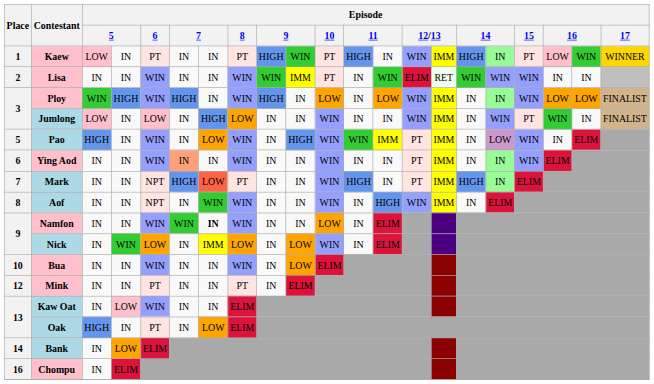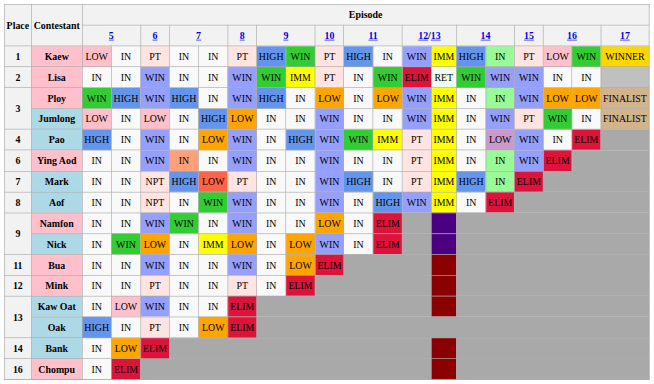 <table class="wikitable" style="text-align: center; font-size:95%; line-height:25px;">
 <tr>
 <th rowspan="2">Place</th>
 <th rowspan=2>Contestant</th>
 <th colspan="22">Episode</th>
 </tr>
 <tr>
 <th colspan="2"><a href='#'>5</a></th>
 <th><a href='#'>6</a></th>
 <th colspan="2"><a href='#'>7</a></th>
 <th><a href='#'>8</a></th>
 <th colspan="2"><a href='#'>9</a></th>
 <th><a href='#'>10</a></th>
 <th colspan="2"><a href='#'>11</a></th>
 <th colspan="2"><a href='#'>12</a>/<a href='#'>13</a></th>
 <th colspan="2"><a href='#'>14</a></th>
 <th><a href='#'>15</a></th>
 <th colspan="2"><a href='#'>16</a></th>
 <th><a href='#'>17</a></th>
 </tr>
 <tr>
 <th>1</th>
 <th style="background:pink;">Kaew</th>
 <td style="background:pink;">LOW</td>
 <td>IN</td>
 <td style="background:mistyrose;">PT</td>
 <td>IN</td>
 <td>IN</td>
 <td style="background:mistyrose;">PT</td>
 <td style="background:cornflowerblue;">HIGH</td>
 <td style="background:limegreen;">WIN</td>
 <td style="background:mistyrose;">PT</td>
 <td style="background:cornflowerblue;">HIGH</td>
 <td>IN</td>
 <td style="background:#959FFD;">WIN</td>
 <td style="background:yellow">IMM</td>
 <td style="background:cornflowerblue;">HIGH</td>
 <td style="background:palegreen;">IN</td>
 <td style="background:mistyrose;">PT</td>
 <td style="background:pink;">LOW</td>
 <td style="background:limegreen;">WIN</td>
 <td style="background:gold">WINNER</td>
 </tr>
 <tr>
 <th>2</th>
 <th style="background:pink;">Lisa</th>
 <td>IN</td>
 <td>IN</td>
 <td style="background:#959FFD;">WIN</td>
 <td>IN</td>
 <td>IN</td>
 <td style="background:#959FFD;">WIN</td>
 <td style="background:limegreen">WIN</td>
 <td style="background:yellow">IMM</td>
 <td style="background:mistyrose;">PT</td>
 <td>IN</td>
 <td style="background:limegreen">WIN</td>
 <td style="background:crimson;">ELIM</td>
 <td style="background:honeydew;">RET</td>
 <td style="background:limegreen">WIN</td>
 <td style="background:#959FFD;">WIN</td>
 <td style="background:#959FFD;">WIN</td>
 <td>IN</td>
 <td>IN</td>
 <td style="background:silver"></td>
 </tr>
 <tr>
 <th rowspan=2>3</th>
 <th style="background:pink;">Ploy</th>
 <td style="background:limegreen;">WIN</td>
 <td style="background:cornflowerblue;">HIGH</td>
 <td style="background:#959FFD;">WIN</td>
 <td style="background:cornflowerblue;">HIGH</td>
 <td>IN</td>
 <td style="background:#959FFD;">WIN</td>
 <td style="background:cornflowerblue;">HIGH</td>
 <td>IN</td>
 <td style="background:orange;">LOW</td>
 <td>IN</td>
 <td style="background:orange;">LOW</td>
 <td style="background:#959FFD;">WIN</td>
 <td style="background:yellow">IMM</td>
 <td>IN</td>
 <td style="background:palegreen;">IN</td>
 <td style="background:#959FFD;">WIN</td>
 <td style="background:orange;">LOW</td>
 <td style="background:orange;">LOW</td>
 <td style="background:tan;">FINALIST</td>
 </tr>
 <tr>
 <th style="background:lightblue;">Jumlong</th>
 <td style="background:pink;">LOW</td>
 <td>IN</td>
 <td style="background:pink;">LOW</td>
 <td>IN</td>
 <td style="background:cornflowerblue;">HIGH</td>
 <td style="background:orange;">LOW</td>
 <td>IN</td>
 <td>IN</td>
 <td style="background:#959FFD;">WIN</td>
 <td>IN</td>
 <td>IN</td>
 <td style="background:#959FFD;">WIN</td>
 <td style="background:yellow">IMM</td>
 <td>IN</td>
 <td style="background:#959FFD;">WIN</td>
 <td style="background:mistyrose;">PT</td>
 <td style="background:limegreen;">WIN</td>
 <td>IN</td>
 <td style="background:tan;">FINALIST</td>
 </tr>
 <tr>
-<th>5</th>
+<th>4</th>
 <th style="background:lightblue;">Pao</th>
 <td style="background:cornflowerblue;">HIGH</td>
 <td>IN</td>
 <td style="background:#959FFD;">WIN</td>
 <td>IN</td>
 <td style="background:orange;">LOW</td>
 <td style="background:#959FFD;">WIN</td>
 <td>IN</td>
 <td style="background:cornflowerblue;">HIGH</td>
 <td style="background:#959FFD;">WIN</td>
 <td style="background:limegreen;">WIN</td>
 <td style="background:yellow">IMM</td>
 <td style="background:mistyrose;">PT</td>
 <td style="background:yellow">IMM</td>
 <td>IN</td>
 <td style="background:#CC99CC;">LOW</td>
 <td style="background:#959FFD;">WIN</td>
 <td>IN</td>
 <td style="background:crimson;">ELIM</td>
 <td colspan="10" style="background:darkgrey none repeat scroll 0% 0%;"></td>
 </tr>
 <tr>
 <th>6</th>
 <th style="background:pink;">Ying Aod</th>
 <td>IN</td>
 <td>IN</td>
 <td style="background:#959FFD;">WIN</td>
 <td style="background: lightsalmon;">IN</td>
 <td>IN</td>
 <td style="background:#959FFD;">WIN</td>
 <td>IN</td>
 <td>IN</td>
 <td style="background:#959FFD;">WIN</td>
 <td>IN</td>
 <td>IN</td>
 <td style="background:mistyrose;">PT</td>
 <td style="background:yellow">IMM</td>
 <td>IN</td>
 <td style="background:palegreen;">IN</td>
 <td style="background:#959FFD;">WIN</td>
 <td style="background:crimson;">ELIM</td>
 <td colspan="10" style="background:darkgrey none repeat scroll 0% 0%;"></td>
 </tr>
 <tr>
 <th>7</th>
 <th style="background:lightblue;">Mark</th>
 <td>IN</td>
 <td>IN</td>
 <td style="background:mistyrose;">NPT</td>
 <td style="background:cornflowerblue;">HIGH</td>
 <td style="background:tomato;">LOW</td>
 <td style="background:mistyrose;">PT</td>
 <td>IN</td>
 <td>IN</td>
 <td style="background:#959FFD;">WIN</td>
 <td style="background:cornflowerblue;">HIGH</td>
 <td>IN</td>
 <td style="background:mistyrose;">PT</td>
 <td style="background:yellow">IMM</td>
 <td style="background:cornflowerblue;">HIGH</td>
 <td style="background:palegreen;">IN</td>
 <td style="background:crimson;">ELIM</td>
 <td colspan="10" style="background:darkgrey none repeat scroll 0% 0%;"></td>
 </tr>
 <tr>
 <th>8</th>
 <th style="background:lightblue;">Aof</th>
 <td>IN</td>
 <td>IN</td>
 <td style="background:mistyrose;">NPT</td>
 <td>IN</td>
 <td style="background:limegreen;">WIN</td>
 <td style="background:#959FFD;">WIN</td>
 <td>IN</td>
 <td>IN</td>
 <td style="background:#959FFD;">WIN</td>
 <td>IN</td>
 <td style="background:cornflowerblue;">HIGH</td>
 <td style="background:#959FFD;">WIN</td>
 <td style="background:yellow">IMM</td>
 <td>IN</td>
 <td style="background:crimson;">ELIM</td>
 <td colspan="10" style="background:darkgrey none repeat scroll 0% 0%;"></td>
 </tr>
 <tr>
 <th rowspan=2>9</th>
 <th style="background:pink;">Namfon</th>
 <td>IN</td>
 <td>IN</td>
 <td style="background:#959FFD;">WIN</td>
 <td style="background:limegreen;">WIN</td>
-<td><strong>IN</strong></td>
+<td>IN</td>
 <td style="background:#959FFD;">WIN</td>
 <td>IN</td>
 <td>IN</td>
 <td style="background:orange;">LOW</td>
 <td>IN</td>
 <td style="background:crimson;">ELIM</td>
 <td colspan="1" style="background:darkgrey none repeat scroll 0% 0%;"></td>
 <td style="background:indigo;"></td>
 <td colspan="17" style="background:darkgrey none repeat scroll 0% 0%;"></td>
 </tr>
 <tr>
 <th style="background:lightblue;">Nick</th>
 <td>IN</td>
 <td style="background:limegreen">WIN</td>
 <td style="background:orange;">LOW</td>
 <td>IN</td>
 <td style="background:yellow;">IMM</td>
 <td style="background:orange;">LOW</td>
 <td>IN</td>
 <td style="background:orange;">LOW</td>
 <td style="background:#959FFD;">WIN</td>
 <td>IN</td>
 <td style="background:crimson;">ELIM</td>
 <td colspan="1" style="background:darkgrey none repeat scroll 0% 0%;"></td>
 <td style="background:indigo;"></td>
 <td colspan="17" style="background:darkgrey none repeat scroll 0% 0%;"></td>
 </tr>
 <tr>
-<th>10</th>
+<th>11</th>
 <th style="background:pink;">Bua</th>
 <td>IN</td>
 <td>IN</td>
 <td style="background:#959FFD;">WIN</td>
 <td>IN</td>
 <td>IN</td>
 <td style="background:#959FFD;">WIN</td>
 <td>IN</td>
 <td style="background:orange;">LOW</td>
 <td style="background:crimson;">ELIM</td>
 <td colspan="3" style="background:darkgrey none repeat scroll 0% 0%;"></td>
 <td style="background:darkred;"></td>
 <td colspan="15" style="background:darkgrey none repeat scroll 0% 0%;"></td>
 </tr>
 <tr>
 <th>12</th>
 <th style="background:pink;">Mink</th>
 <td>IN</td>
 <td>IN</td>
 <td style="background:mistyrose;">PT</td>
 <td>IN</td>
 <td>IN</td>
 <td style="background:mistyrose;">PT</td>
 <td>IN</td>
 <td style="background:crimson;">ELIM</td>
 <td colspan="4" style="background:darkgrey none repeat scroll 0% 0%;"></td>
 <td style="background:darkred;"></td>
 <td colspan="14" style="background:darkgrey none repeat scroll 0% 0%;"></td>
 </tr>
 <tr>
 <th rowspan=2>13</th>
 <th style="background:lightblue;">Kaw Oat</th>
 <td>IN</td>
 <td style="background:pink;">LOW</td>
 <td style="background:#959FFD;">WIN</td>
 <td>IN</td>
 <td>IN</td>
 <td style="background:crimson;">ELIM</td>
 <td colspan="6" style="background:darkgrey none repeat scroll 0% 0%;"></td>
 <td style="background:darkred;"></td>
 <td colspan="13" style="background:darkgrey none repeat scroll 0% 0%;"></td>
 </tr>
 <tr>
 <th style="background:lightblue;">Oak</th>
 <td style="background:cornflowerblue;">HIGH</td>
 <td>IN</td>
 <td style="background:mistyrose;">PT</td>
 <td>IN</td>
 <td style="background:orange;">LOW</td>
 <td style="background:crimson;">ELIM</td>
 <td colspan="20" style="background:darkgrey none repeat scroll 0% 0%;"></td>
 </tr>
 <tr>
 <th>14</th>
 <th style="background:lightblue;">Bank</th>
 <td>IN</td>
 <td style="background:orange;">LOW</td>
 <td style="background:crimson;">ELIM</td>
 <td colspan="9" style="background:darkgrey none repeat scroll 0% 0%;"></td>
 <td style="background:darkred;"></td>
 <td colspan="10" style="background:darkgrey none repeat scroll 0% 0%;"></td>
 </tr>
 <tr>
 <th>16</th>
 <th style="background:pink;">Chompu</th>
 <td>IN</td>
 <td style="background:crimson;">ELIM</td>
 <td colspan="10" style="background:darkgrey none repeat scroll 0% 0%;"></td>
 <td style="background:darkred;"></td>
 <td colspan="9" style="background:darkgrey none repeat scroll 0% 0%;"></td>
 </tr>
 <tr>
 </tr>
 </table>
